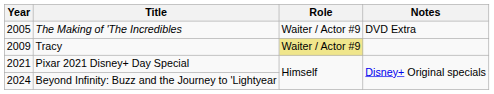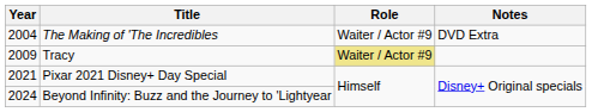 <table class="wikitable">
 <tr>
 <th>Year</th>
 <th>Title</th>
 <th>Role</th>
 <th>Notes</th>
 </tr>
 <tr>
-<td>2005</td>
+<td>2004</td>
 <td><em>The Making of 'The Incredibles<strong></td>
 <td>Waiter / Actor #9</td>
 <td>DVD Extra</td>
 </tr>
 <tr>
 <td>2009</td>
 <td></em>Tracy<em></td>
 <td style="background: khaki;">Waiter / Actor #9</td>
 <td></td>
 </tr>
 <tr>
 <td>2021</td>
 <td></em>Pixar 2021 Disney+ Day Special<em></td>
 <td rowspan="2">Himself</td>
 <td rowspan="2"><a href='#'>Disney+</a> Original specials</td>
 </tr>
 <tr>
 <td>2024</td>
 <td></em>Beyond Infinity: Buzz and the Journey to 'Lightyear</strong></td>
 </tr>
 </table>
